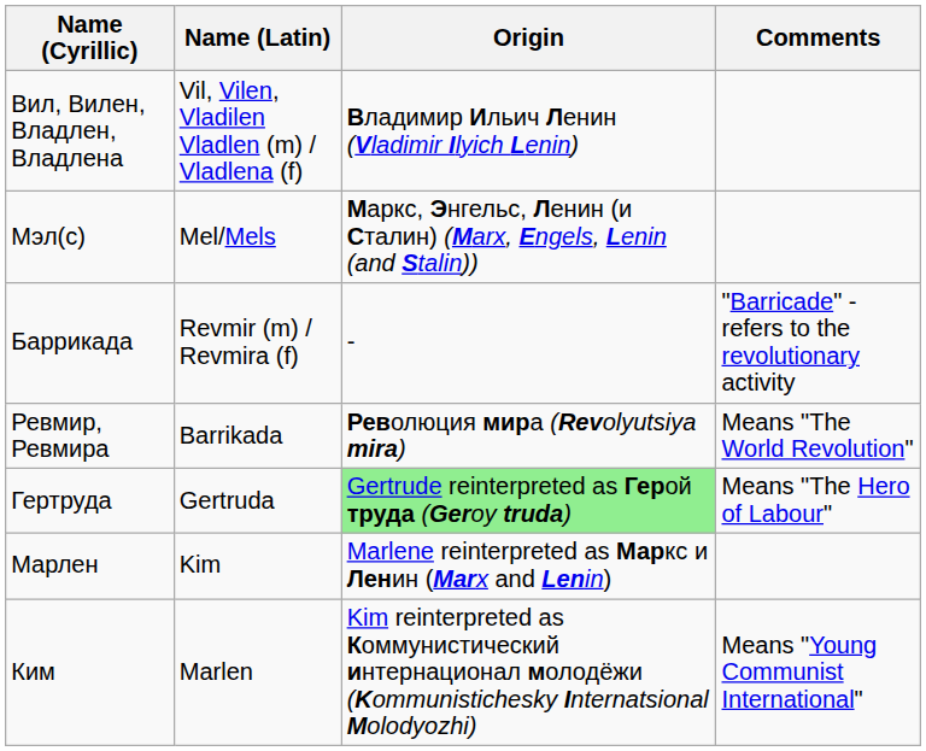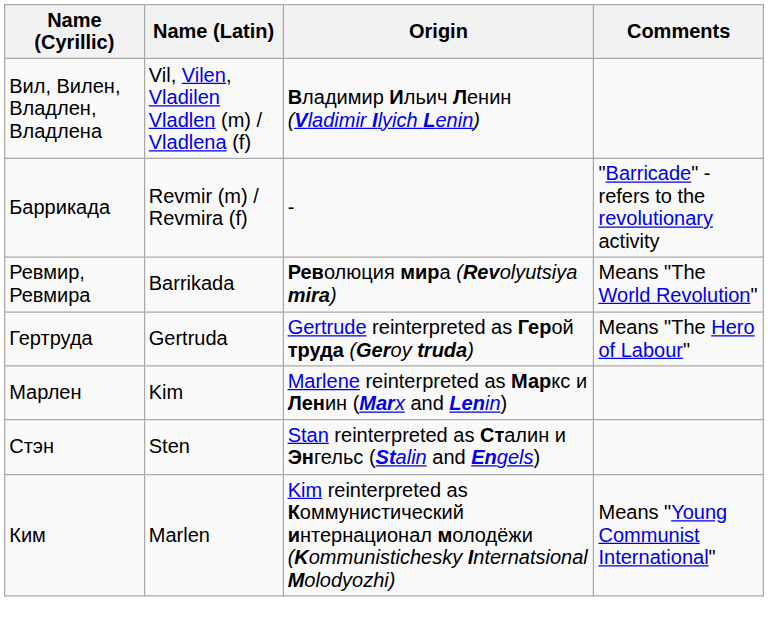 <table class="wikitable">
 <tr>
 <th>Name (Cyrillic)</th>
 <th>Name (Latin)</th>
 <th>Origin</th>
 <th>Comments</th>
 </tr>
 <tr>
 <td>Вил, Вилен, Владлен, Владлена</td>
 <td>Vil, <a href='#'>Vilen</a>, <a href='#'>Vladilen</a> <a href='#'>Vladlen</a> (m) / <a href='#'>Vladlena</a> (f)</td>
 <td><strong>В</strong>ладимир <strong>И</strong>льич <strong>Л</strong>енин <em>(<a href='#'><strong>V</strong>ladimir <strong>I</strong>lyich <strong>L</strong>enin</a>)</em></td>
-<td></td>
-</tr>
-<tr>
-<td>Мэл(c)</td>
-<td>Mel/<a href='#'>Mels</a></td>
-<td><strong>М</strong>аркс, <strong>Э</strong>нгельс, <strong>Л</strong>енин<em> </em>(и <strong>С</strong>талин) <em>(<a href='#'><strong>M</strong>arx</a>, <a href='#'><strong>E</strong>ngels</a>, <a href='#'><strong>L</strong>enin</a> (and <a href='#'><strong>S</strong>talin</a>))</em></td>
 <td></td>
 </tr>
 <tr>
 <td>Баррикада</td>
 <td>Revmir (m) / Revmira (f)</td>
 <td>-</td>
 <td>"<a href='#'>Barricade</a>" - refers to the <a href='#'>revolutionary</a> activity</td>
 </tr>
 <tr>
 <td>Ревмир, Ревмира</td>
 <td>Barrikada</td>
 <td><strong>Рев</strong>олюция <strong>мир</strong>а <em>(<strong>Rev</strong>olyutsiya <strong>mira</strong>)</em></td>
 <td>Means "The <a href='#'>World Revolution</a>"</td>
 </tr>
 <tr>
 <td>Гертруда</td>
 <td>Gertruda</td>
-<td style="background: lightgreen;"><a href='#'>Gertrude</a> reinterpreted as  <strong>Гер</strong>ой <strong>труда</strong> <em>(<strong>Ger</strong>oy <strong>truda</strong>)</em></td>
+<td><a href='#'>Gertrude</a> reinterpreted as  <strong>Гер</strong>ой <strong>труда</strong> <em>(<strong>Ger</strong>oy <strong>truda</strong>)</em></td>
 <td>Means "The <a href='#'>Hero of Labour</a>"</td>
 </tr>
 <tr>
 <td>Марлен</td>
 <td>Kim</td>
 <td><a href='#'>Marlene</a> reinterpreted as  <strong>Мар</strong>кс и <strong>Лен</strong>ин (<em><a href='#'><strong>Mar</strong>x</a></em> and <em><a href='#'><strong>Len</strong>in</a></em>)</td>
 <td></td>
 </tr>
 <tr>
+<td>Стэн</td>
+<td>Sten</td>
+<td><a href='#'>Stan</a> reinterpreted as <strong>Ст</strong>алин и <strong>Эн</strong>гельс (<em><a href='#'><strong>St</strong>alin</a></em> and <em><a href='#'><strong>En</strong>gels</a></em>)</td>
+<td></td>
+</tr>
+<tr>
 <td>Ким</td>
 <td>Marlen</td>
 <td><a href='#'>Kim</a> reinterpreted as  <strong>К</strong>оммунистический <strong>и</strong>нтернационал <strong>м</strong>олодёжи <em>(<strong>K</strong>ommunistichesky <strong>I</strong>nternatsional <strong>M</strong>olodyozhi)</em></td>
 <td>Means "<a href='#'>Young Communist International</a>"</td>
 </tr>
 </table>
